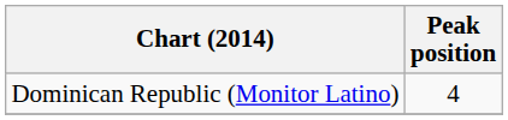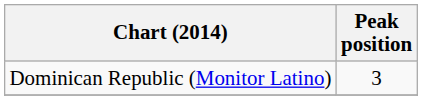 <table class="wikitable sortable">
 <tr>
 <th>Chart (2014)</th>
 <th>Peak<br>position</th>
 </tr>
 <tr>
 <td>Dominican Republic (<a href='#'>Monitor Latino</a>)</td>
-<td style="text-align:center;">4</td>
+<td style="text-align:center;">3</td>
 </tr>
 <tr>
 </tr>
 <tr>
 </tr>
 <tr>
 </tr>
 <tr>
 </tr>
 <tr>
 </tr>
 <tr>
 </tr>
 </table>
